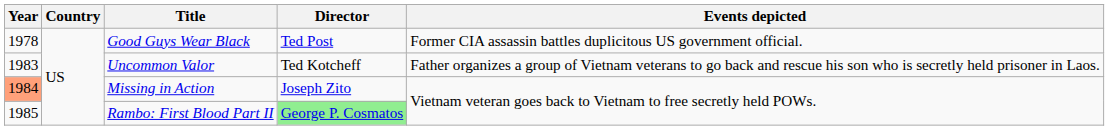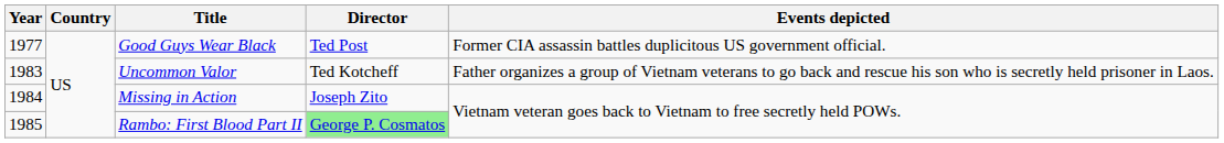 <table class="wikitable sortable">
 <tr>
 <th>Year</th>
 <th>Country</th>
 <th>Title</th>
 <th>Director</th>
 <th class="unsortable">Events depicted</th>
 </tr>
 <tr>
-<td>1978</td>
+<td>1977</td>
 <td rowspan="4">US</td>
 <td><em><a href='#'>Good Guys Wear Black</a></em></td>
 <td><a href='#'>Ted Post</a></td>
 <td>Former CIA assassin battles duplicitous US government official.</td>
 </tr>
 <tr>
 <td>1983</td>
 <td><em><a href='#'>Uncommon Valor</a></em></td>
 <td>Ted Kotcheff</td>
 <td>Father organizes a group of Vietnam veterans to go back and rescue his son who is secretly held prisoner in Laos.</td>
 </tr>
 <tr>
-<td style="background: lightsalmon;">1984</td>
+<td>1984</td>
 <td><em><a href='#'>Missing in Action</a></em></td>
 <td><a href='#'>Joseph Zito</a></td>
 <td rowspan="2">Vietnam veteran goes back to Vietnam to free secretly held POWs.</td>
 </tr>
 <tr>
 <td>1985</td>
 <td><em><a href='#'>Rambo: First Blood Part II</a></em></td>
 <td style="background: lightgreen;"><a href='#'>George P. Cosmatos</a></td>
 </tr>
 </table>
